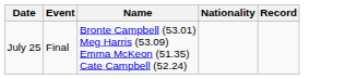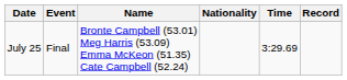 <table class=wikitable>
 <tr>
 <th>Date</th>
 <th>Event</th>
 <th>Name</th>
 <th>Nationality</th>
+<th>Time</th>
 <th>Record</th>
 </tr>
 <tr>
 <td>July 25</td>
 <td>Final</td>
 <td><a href='#'>Bronte Campbell</a> (53.01)<br><a href='#'>Meg Harris</a> (53.09)<br><a href='#'>Emma McKeon</a> (51.35)<br><a href='#'>Cate Campbell</a> (52.24)</td>
 <td align=left></td>
+<td>3:29.69</td>
 <td align=center></td>
 </tr>
 </table>
